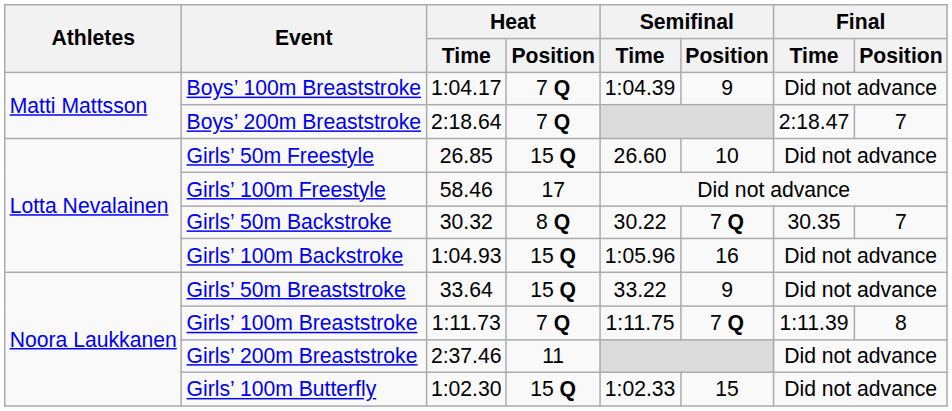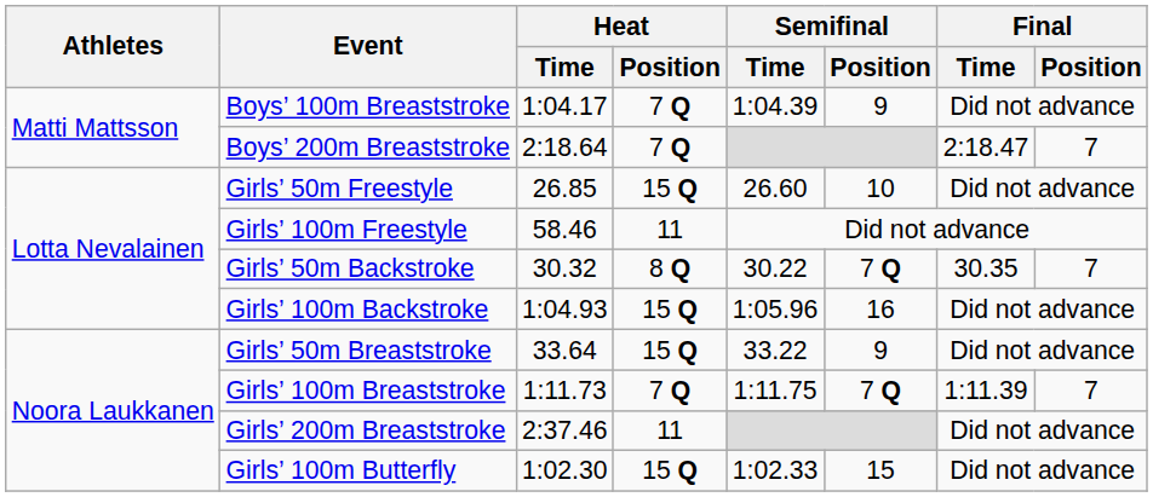 <table class="wikitable" border="1" style="font-size:90%">
 <tr>
 <th rowspan=2>Athletes</th>
 <th rowspan=2>Event</th>
 <th colspan=2>Heat</th>
 <th colspan=2>Semifinal</th>
 <th colspan=2>Final</th>
 </tr>
 <tr>
 <th>Time</th>
 <th>Position</th>
 <th>Time</th>
 <th>Position</th>
 <th>Time</th>
 <th>Position</th>
 </tr>
 <tr>
 <td rowspan=2><a href='#'>Matti Mattsson</a></td>
 <td><a href='#'>Boys’ 100m Breaststroke</a></td>
 <td align=center>1:04.17</td>
 <td align=center>7 <strong>Q</strong></td>
 <td align=center>1:04.39</td>
 <td align=center>9</td>
 <td colspan="2" align=center>Did not advance</td>
 </tr>
 <tr>
 <td><a href='#'>Boys’ 200m Breaststroke</a></td>
 <td align=center>2:18.64</td>
 <td align=center>7 <strong>Q</strong></td>
 <td colspan=2 bgcolor=#DCDCDC></td>
 <td align=center>2:18.47</td>
 <td align=center>7</td>
 </tr>
 <tr>
 <td rowspan=4><a href='#'>Lotta Nevalainen</a></td>
 <td><a href='#'>Girls’ 50m Freestyle</a></td>
 <td align=center>26.85</td>
 <td align=center>15 <strong>Q</strong></td>
 <td align=center>26.60</td>
 <td align=center>10</td>
 <td colspan="2" align=center>Did not advance</td>
 </tr>
 <tr>
 <td><a href='#'>Girls’ 100m Freestyle</a></td>
 <td align=center>58.46</td>
-<td align=center>17</td>
+<td align=center>11</td>
 <td colspan="4" align=center>Did not advance</td>
 </tr>
 <tr>
 <td><a href='#'>Girls’ 50m Backstroke</a></td>
 <td align=center>30.32</td>
 <td align=center>8 <strong>Q</strong></td>
 <td align=center>30.22</td>
 <td align=center>7 <strong>Q</strong></td>
 <td align=center>30.35</td>
 <td align=center>7</td>
 </tr>
 <tr>
 <td><a href='#'>Girls’ 100m Backstroke</a></td>
 <td align=center>1:04.93</td>
 <td align=center>15 <strong>Q</strong></td>
 <td align=center>1:05.96</td>
 <td align=center>16</td>
 <td colspan="2" align=center>Did not advance</td>
 </tr>
 <tr>
 <td rowspan=4><a href='#'>Noora Laukkanen</a></td>
 <td><a href='#'>Girls’ 50m Breaststroke</a></td>
 <td align=center>33.64</td>
 <td align=center>15 <strong>Q</strong></td>
 <td align=center>33.22</td>
 <td align=center>9</td>
 <td colspan="2" align=center>Did not advance</td>
 </tr>
 <tr>
 <td><a href='#'>Girls’ 100m Breaststroke</a></td>
 <td align=center>1:11.73</td>
 <td align=center>7 <strong>Q</strong></td>
 <td align=center>1:11.75</td>
 <td align=center>7 <strong>Q</strong></td>
 <td align=center>1:11.39</td>
-<td align=center>8</td>
+<td align=center>7</td>
 </tr>
 <tr>
 <td><a href='#'>Girls’ 200m Breaststroke</a></td>
 <td align=center>2:37.46</td>
 <td align=center>11</td>
 <td colspan=2 bgcolor=#DCDCDC></td>
 <td colspan="2" align=center>Did not advance</td>
 </tr>
 <tr>
 <td><a href='#'>Girls’ 100m Butterfly</a></td>
 <td align=center>1:02.30</td>
 <td align=center>15 <strong>Q</strong></td>
 <td align=center>1:02.33</td>
 <td align=center>15</td>
 <td colspan="2" align=center>Did not advance</td>
 </tr>
 </table>
